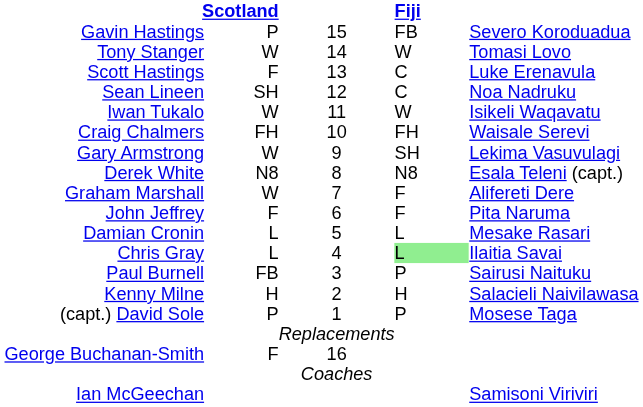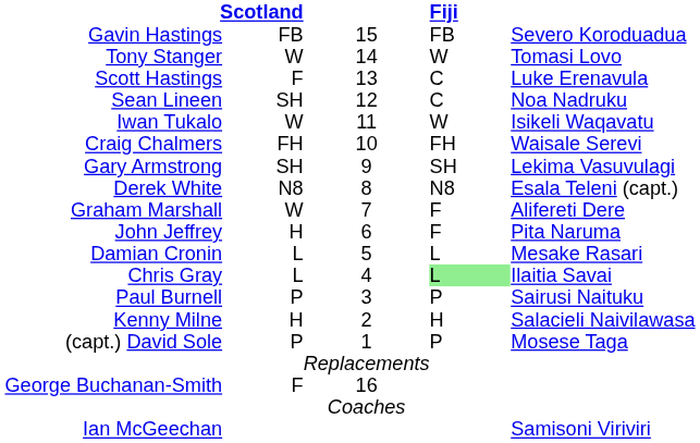 <table width="100%" style="font-size: 90%; " cellspacing="0" cellpadding="0" align=center>
 <tr>
 <td width=41%; text-align=right></td>
 <td width=3%; text-align:right></td>
 <td width=4%; text-align:center></td>
 <td width=3%; text-align:left></td>
 <td width=49%; text-align:left></td>
 </tr>
 <tr>
 <td colspan=2; align=right><strong><a href='#'>Scotland</a></strong></td>
 <td></td>
 <td colspan=2;><strong><a href='#'>Fiji</a></strong></td>
 </tr>
 <tr>
 <td align=right><a href='#'>Gavin Hastings</a></td>
-<td align=right>P</td>
+<td align=right>FB</td>
 <td align=center>15</td>
 <td>FB</td>
 <td><a href='#'>Severo Koroduadua</a></td>
 </tr>
 <tr>
 <td align=right><a href='#'>Tony Stanger</a></td>
 <td align=right>W</td>
 <td align=center>14</td>
 <td>W</td>
 <td><a href='#'>Tomasi Lovo</a></td>
 </tr>
 <tr>
 <td align=right><a href='#'>Scott Hastings</a></td>
 <td align=right>F</td>
 <td align=center>13</td>
 <td>C</td>
 <td><a href='#'>Luke Erenavula</a></td>
 </tr>
 <tr>
 <td align=right><a href='#'>Sean Lineen</a></td>
 <td align=right>SH</td>
 <td align=center>12</td>
 <td>C</td>
 <td><a href='#'>Noa Nadruku</a></td>
 </tr>
 <tr>
 <td align=right><a href='#'>Iwan Tukalo</a></td>
 <td align=right>W</td>
 <td align=center>11</td>
 <td>W</td>
 <td><a href='#'>Isikeli Waqavatu</a></td>
 </tr>
 <tr>
 <td align=right><a href='#'>Craig Chalmers</a></td>
 <td align=right>FH</td>
 <td align=center>10</td>
 <td>FH</td>
 <td><a href='#'>Waisale Serevi</a></td>
 </tr>
 <tr>
 <td align=right><a href='#'>Gary Armstrong</a></td>
-<td align=right>W</td>
+<td align=right>SH</td>
 <td align=center>9</td>
 <td>SH</td>
 <td><a href='#'>Lekima Vasuvulagi</a></td>
 </tr>
 <tr>
 <td align=right><a href='#'>Derek White</a></td>
 <td align=right>N8</td>
 <td align=center>8</td>
 <td>N8</td>
 <td><a href='#'>Esala Teleni</a> (capt.)</td>
 </tr>
 <tr>
 <td align=right><a href='#'>Graham Marshall</a></td>
 <td align=right>W</td>
 <td align=center>7</td>
 <td>F</td>
 <td><a href='#'>Alifereti Dere</a></td>
 </tr>
 <tr>
 <td align=right><a href='#'>John Jeffrey</a></td>
-<td align=right>F</td>
+<td align=right>H</td>
 <td align=center>6</td>
 <td>F</td>
 <td><a href='#'>Pita Naruma</a></td>
 </tr>
 <tr>
 <td align=right><a href='#'>Damian Cronin</a></td>
 <td align=right>L</td>
 <td align=center>5</td>
 <td>L</td>
 <td><a href='#'>Mesake Rasari</a></td>
 </tr>
 <tr>
 <td align=right><a href='#'>Chris Gray</a></td>
 <td align=right>L</td>
 <td align=center>4</td>
 <td style="background: lightgreen;">L</td>
 <td><a href='#'>Ilaitia Savai</a></td>
 </tr>
 <tr>
 <td align=right><a href='#'>Paul Burnell</a></td>
-<td align=right>FB</td>
+<td align=right>P</td>
 <td align=center>3</td>
 <td>P</td>
 <td><a href='#'>Sairusi Naituku</a></td>
 </tr>
 <tr>
 <td align=right><a href='#'>Kenny Milne</a></td>
 <td align=right>H</td>
 <td align=center>2</td>
 <td>H</td>
 <td><a href='#'>Salacieli Naivilawasa</a></td>
 </tr>
 <tr>
 <td align=right>(capt.) <a href='#'>David Sole</a></td>
 <td align=right>P</td>
 <td align=center>1</td>
 <td>P</td>
 <td><a href='#'>Mosese Taga</a></td>
 </tr>
 <tr>
 <td></td>
 <td></td>
 <td align=center><em>Replacements</em></td>
 <td></td>
 <td></td>
 </tr>
 <tr>
 <td align=right><a href='#'>George Buchanan-Smith</a></td>
 <td align=right>F</td>
 <td align=center>16</td>
 <td></td>
 <td></td>
 </tr>
 <tr>
 <td></td>
 <td></td>
 <td align=center><em>Coaches</em></td>
 <td></td>
 <td></td>
 </tr>
 <tr>
 <td align=right> <a href='#'>Ian McGeechan</a></td>
 <td></td>
 <td></td>
 <td></td>
 <td><a href='#'>Samisoni Viriviri</a> </td>
 </tr>
 </table>
